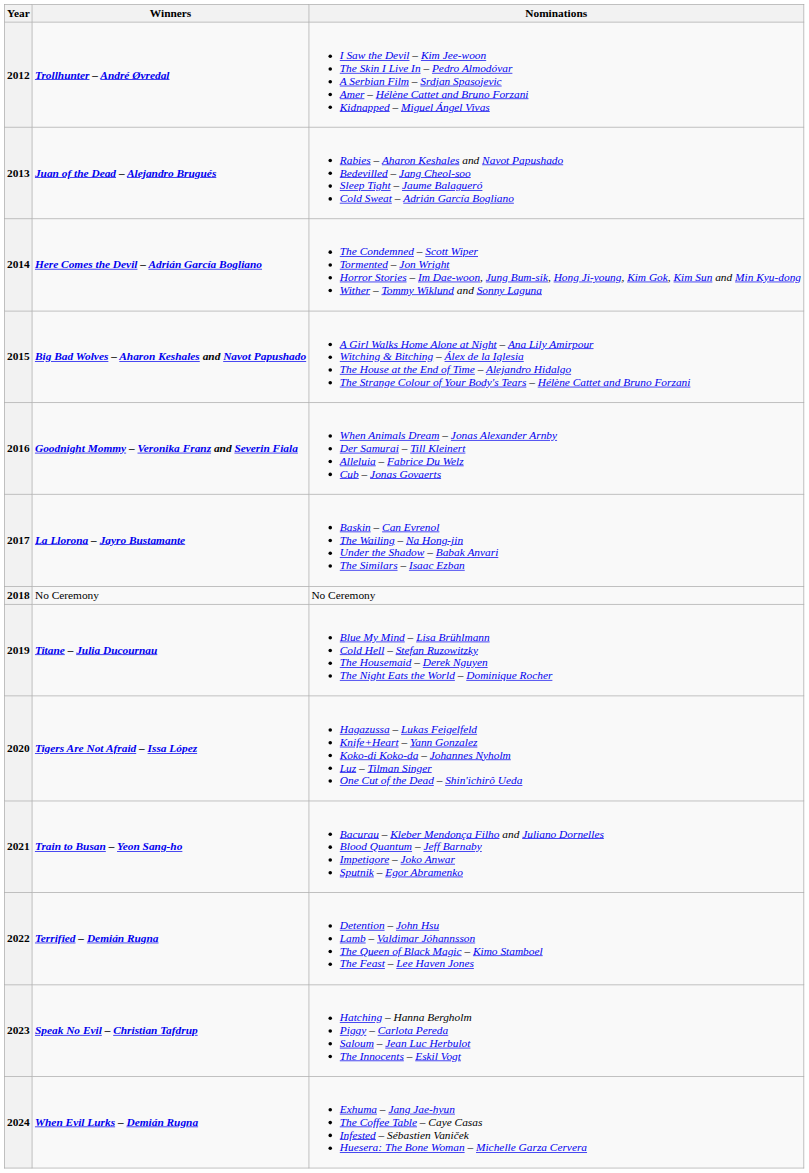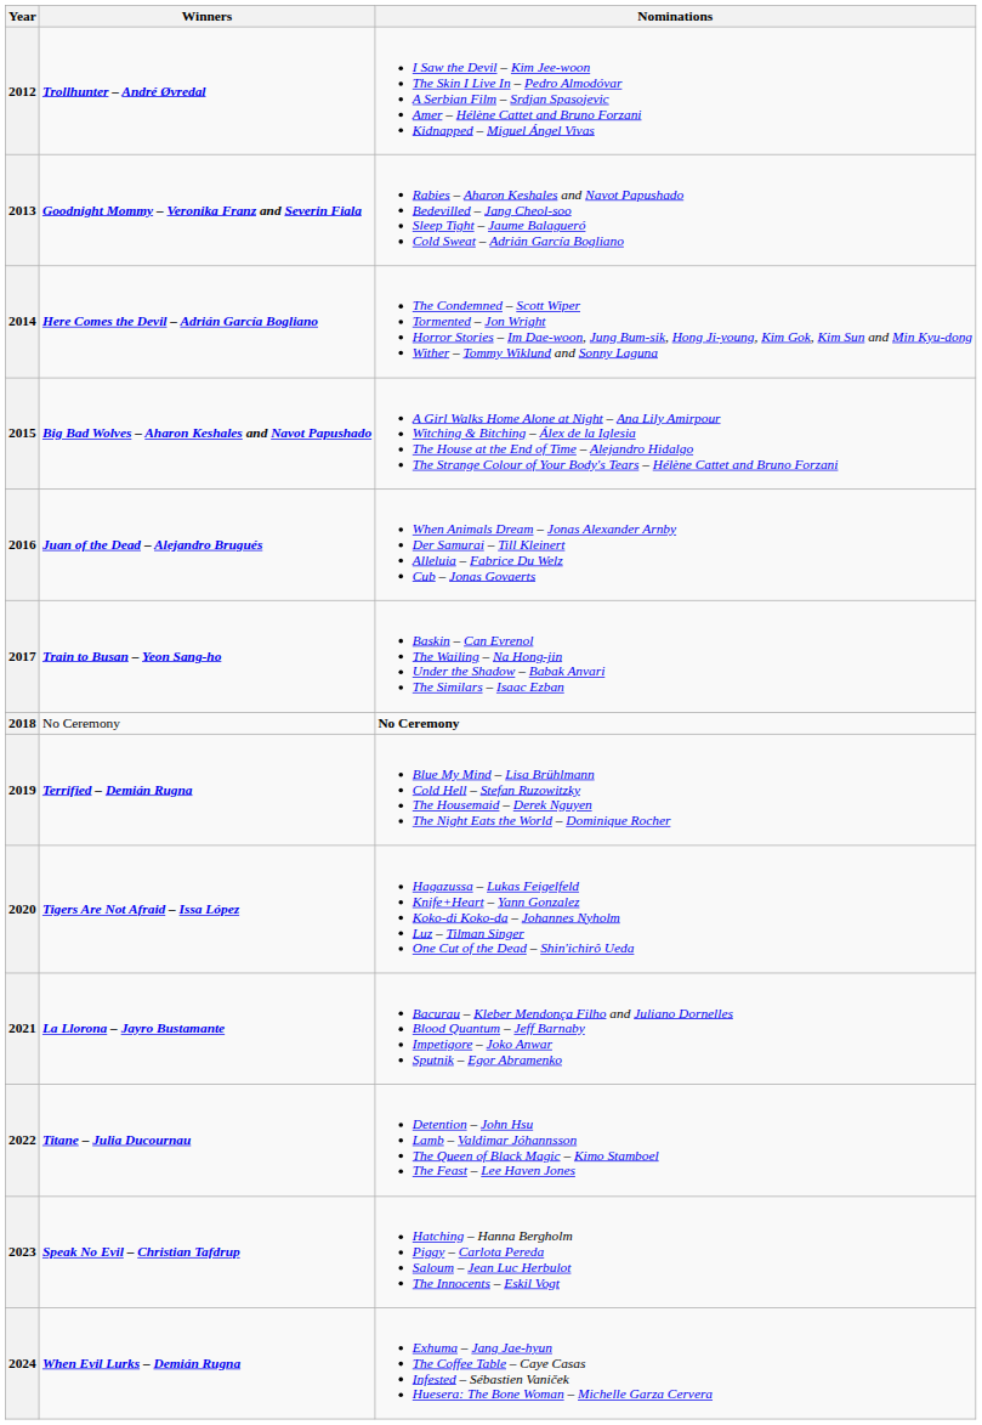 <table class="wikitable">
 <tr>
 <th>Year</th>
 <th>Winners</th>
 <th>Nominations</th>
 </tr>
 <tr>
 <th>2012</th>
 <td><strong><em><a href='#'>Trollhunter</a> – <a href='#'>André Øvredal</a></em></strong></td>
 <td><br><ul><li><em><a href='#'>I Saw the Devil</a> – <a href='#'>Kim Jee-woon</a></em></li><li><em><a href='#'>The Skin I Live In</a> – <a href='#'>Pedro Almodóvar</a></em></li><li><em><a href='#'>A Serbian Film</a> – <a href='#'>Srdjan Spasojevic</a></em></li><li><em><a href='#'>Amer</a></em> – <em><a href='#'>Hélène Cattet and Bruno Forzani</a></em></li><li><em><a href='#'>Kidnapped</a></em> – <em><a href='#'>Miguel Ángel Vivas</a></em></li></ul></td>
 </tr>
 <tr>
 <th>2013</th>
-<td><strong><em><a href='#'>Juan of the Dead</a> – <a href='#'>Alejandro Brugués</a></em></strong></td>
+<td><strong><em><a href='#'>Goodnight Mommy</a> – <a href='#'>Veronika Franz</a> and <a href='#'>Severin Fiala</a></em></strong></td>
 <td><br><ul><li><em><a href='#'>Rabies</a> – <a href='#'>Aharon Keshales</a> and <a href='#'>Navot Papushado</a></em></li><li><em><a href='#'>Bedevilled</a> – <a href='#'>Jang Cheol-soo</a></em></li><li><em><a href='#'>Sleep Tight</a> – <a href='#'>Jaume Balagueró</a></em></li><li><em><a href='#'>Cold Sweat</a></em> – <em><a href='#'>Adrián García Bogliano</a></em></li></ul></td>
 </tr>
 <tr>
 <th>2014</th>
 <td><strong><em><a href='#'>Here Comes the Devil</a> – <a href='#'>Adrián García Bogliano</a></em></strong></td>
 <td><br><ul><li><em><a href='#'>The Condemned</a> – <a href='#'>Scott Wiper</a></em></li><li><em><a href='#'>Tormented</a> – <a href='#'>Jon Wright</a></em></li><li><em><a href='#'>Horror Stories</a> – <a href='#'>Im Dae-woon</a>, <a href='#'>Jung Bum-sik</a>, <a href='#'>Hong Ji-young</a>, <a href='#'>Kim Gok</a>, <a href='#'>Kim Sun</a> and <a href='#'>Min Kyu-dong</a></em></li><li><em><a href='#'>Wither</a></em> – <em><a href='#'>Tommy Wiklund</a> and <a href='#'>Sonny Laguna</a></em></li></ul></td>
 </tr>
 <tr>
 <th>2015</th>
 <td><strong><em><a href='#'>Big Bad Wolves</a> – <a href='#'>Aharon Keshales</a> and <a href='#'>Navot Papushado</a></em></strong></td>
 <td><br><ul><li><em><a href='#'>A Girl Walks Home Alone at Night</a> – <a href='#'>Ana Lily Amirpour</a></em></li><li><em><a href='#'>Witching & Bitching</a> – <a href='#'>Álex de la Iglesia</a></em></li><li><em><a href='#'>The House at the End of Time</a> – <a href='#'>Alejandro Hidalgo</a></em></li><li><em><a href='#'>The Strange Colour of Your Body's Tears</a></em> – <em><a href='#'>Hélène Cattet and Bruno Forzani</a></em></li></ul></td>
 </tr>
 <tr>
 <th>2016</th>
-<td><strong><em><a href='#'>Goodnight Mommy</a> – <a href='#'>Veronika Franz</a> and <a href='#'>Severin Fiala</a></em></strong></td>
+<td><strong><em><a href='#'>Juan of the Dead</a> – <a href='#'>Alejandro Brugués</a></em></strong></td>
 <td><br><ul><li><em><a href='#'>When Animals Dream</a> – <a href='#'>Jonas Alexander Arnby</a></em></li><li><em><a href='#'>Der Samurai</a> – <a href='#'>Till Kleinert</a></em></li><li><em><a href='#'>Alleluia</a></em> – <em><a href='#'>Fabrice Du Welz</a></em></li><li><em><a href='#'>Cub</a></em> – <em><a href='#'>Jonas Govaerts</a></em></li></ul></td>
 </tr>
 <tr>
 <th>2017</th>
-<td><strong><em><a href='#'>La Llorona</a> – <a href='#'>Jayro Bustamante</a></em></strong></td>
+<td><strong><em><a href='#'>Train to Busan</a> – <a href='#'>Yeon Sang-ho</a></em></strong></td>
 <td><br><ul><li><em><a href='#'>Baskin</a> – <a href='#'>Can Evrenol</a></em></li><li><em><a href='#'>The Wailing</a> – <a href='#'>Na Hong-jin</a></em></li><li><em><a href='#'>Under the Shadow</a> – <a href='#'>Babak Anvari</a></em></li><li><em><a href='#'>The Similars</a></em> – <em><a href='#'>Isaac Ezban</a></em></li></ul></td>
 </tr>
 <tr>
 <th>2018</th>
 <td>No Ceremony</td>
-<td>No Ceremony</td>
+<td><strong>No Ceremony</strong></td>
 </tr>
 <tr>
 <th>2019</th>
-<td><strong><em><a href='#'>Titane</a> – <a href='#'>Julia Ducournau</a></em></strong></td>
+<td><strong><em><a href='#'>Terrified</a> – <a href='#'>Demián Rugna</a></em></strong></td>
 <td><br><ul><li><em><a href='#'>Blue My Mind</a> – <a href='#'>Lisa Brühlmann</a></em></li><li><em><a href='#'>Cold Hell</a> – <a href='#'>Stefan Ruzowitzky</a></em></li><li><em><a href='#'>The Housemaid</a> – <a href='#'>Derek Nguyen</a></em></li><li><em><a href='#'>The Night Eats the World</a></em> – <em><a href='#'>Dominique Rocher</a></em></li></ul></td>
 </tr>
 <tr>
 <th>2020</th>
 <td><strong><em><a href='#'>Tigers Are Not Afraid</a> – <a href='#'>Issa López</a></em></strong></td>
 <td><br><ul><li><em><a href='#'>Hagazussa</a> – <a href='#'>Lukas Feigelfeld</a></em></li><li><em><a href='#'>Knife+Heart</a> – <a href='#'>Yann Gonzalez</a></em></li><li><em><a href='#'>Koko-di Koko-da</a> – <a href='#'>Johannes Nyholm</a></em></li><li><em><a href='#'>Luz</a></em> – <em><a href='#'>Tilman Singer</a></em></li><li><em><a href='#'>One Cut of the Dead</a></em> – <em><a href='#'>Shin'ichirô Ueda</a></em></li></ul></td>
 </tr>
 <tr>
 <th>2021</th>
-<td><strong><em><a href='#'>Train to Busan</a> – <a href='#'>Yeon Sang-ho</a></em></strong></td>
+<td><strong><em><a href='#'>La Llorona</a> – <a href='#'>Jayro Bustamante</a></em></strong></td>
 <td><br><ul><li><em><a href='#'>Bacurau</a> – <a href='#'>Kleber Mendonça Filho</a> and <a href='#'>Juliano Dornelles</a></em></li><li><em><a href='#'>Blood Quantum</a> – <a href='#'>Jeff Barnaby</a></em></li><li><em><a href='#'>Impetigore</a></em> – <em><a href='#'>Joko Anwar</a></em></li><li><em><a href='#'>Sputnik</a></em> – <em><a href='#'>Egor Abramenko</a></em></li></ul></td>
 </tr>
 <tr>
 <th>2022</th>
-<td><strong><em><a href='#'>Terrified</a> – <a href='#'>Demián Rugna</a></em></strong></td>
+<td><strong><em><a href='#'>Titane</a> – <a href='#'>Julia Ducournau</a></em></strong></td>
 <td><br><ul><li><em><a href='#'>Detention</a> – <a href='#'>John Hsu</a></em></li><li><em><a href='#'>Lamb</a> – <a href='#'>Valdimar Jóhannsson</a></em></li><li><em><a href='#'>The Queen of Black Magic</a></em> – <em><a href='#'>Kimo Stamboel</a></em></li><li><em><a href='#'>The Feast</a></em> – <em><a href='#'>Lee Haven Jones</a></em></li></ul></td>
 </tr>
 <tr>
 <th>2023</th>
 <td><strong><em><a href='#'>Speak No Evil</a> – <a href='#'>Christian Tafdrup</a></em></strong></td>
 <td><br><ul><li><em><a href='#'>Hatching</a> – Hanna Bergholm</em></li><li><em><a href='#'>Piggy</a> – <a href='#'>Carlota Pereda</a></em></li><li><em><a href='#'>Saloum</a> – <a href='#'>Jean Luc Herbulot</a></em></li><li><em><a href='#'>The Innocents</a> – <a href='#'>Eskil Vogt</a></em></li></ul></td>
 </tr>
 <tr>
 <th>2024</th>
 <td><strong><em><a href='#'>When Evil Lurks</a> – <a href='#'>Demián Rugna</a></em></strong></td>
 <td><br><ul><li><em><a href='#'>Exhuma</a> – <a href='#'>Jang Jae-hyun</a></em></li><li><em><a href='#'>The Coffee Table</a></em> – <em>Caye Casas</em></li><li><em><a href='#'>Infested</a></em> – <em>Sébastien Vaniček</em></li><li><em><a href='#'>Huesera: The Bone Woman</a></em> – <em><a href='#'>Michelle Garza Cervera</a></em></li></ul></td>
 </tr>
 </table>
